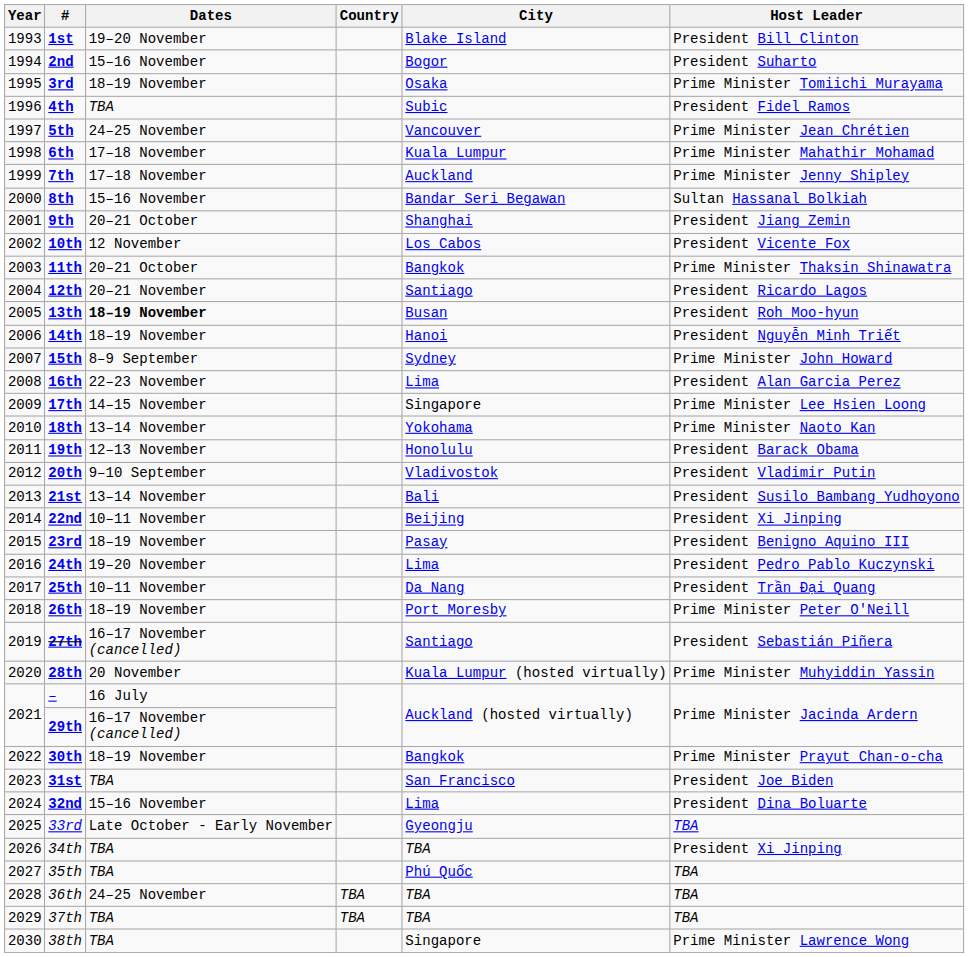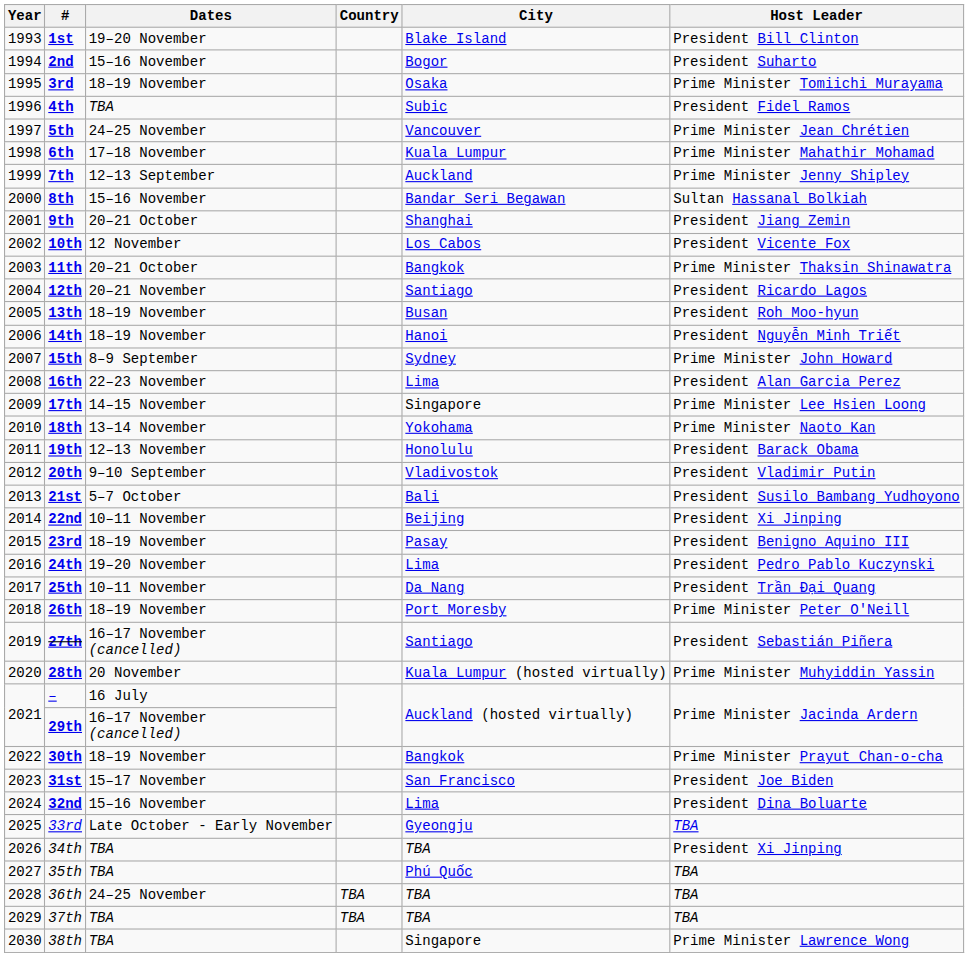 <table class="wikitable plainrowheaders sortable">
 <tr>
 <th>Year</th>
 <th>#</th>
 <th>Dates</th>
 <th>Country</th>
 <th>City</th>
 <th>Host Leader</th>
 </tr>
 <tr>
 <td>1993</td>
 <td><strong><a href='#'>1st</a></strong></td>
 <td>19–20 November</td>
 <td></td>
 <td><a href='#'>Blake Island</a></td>
 <td>President <a href='#'>Bill Clinton</a></td>
 </tr>
 <tr>
 <td>1994</td>
 <td><strong><a href='#'>2nd</a></strong></td>
 <td>15–16 November</td>
 <td></td>
 <td><a href='#'>Bogor</a></td>
 <td>President <a href='#'>Suharto</a></td>
 </tr>
 <tr>
 <td>1995</td>
 <td><strong><a href='#'>3rd</a></strong></td>
 <td>18–19 November</td>
 <td></td>
 <td><a href='#'>Osaka</a></td>
 <td>Prime Minister <a href='#'>Tomiichi Murayama</a></td>
 </tr>
 <tr>
 <td>1996</td>
 <td><strong><a href='#'>4th</a></strong></td>
 <td><em>TBA</em></td>
 <td></td>
 <td><a href='#'>Subic</a></td>
 <td>President <a href='#'>Fidel Ramos</a></td>
 </tr>
 <tr>
 <td>1997</td>
 <td><strong><a href='#'>5th</a></strong></td>
 <td>24–25 November</td>
 <td></td>
 <td><a href='#'>Vancouver</a></td>
 <td>Prime Minister <a href='#'>Jean Chrétien</a></td>
 </tr>
 <tr>
 <td>1998</td>
 <td><strong><a href='#'>6th</a></strong></td>
 <td>17–18 November</td>
 <td></td>
 <td><a href='#'>Kuala Lumpur</a></td>
 <td>Prime Minister <a href='#'>Mahathir Mohamad</a></td>
 </tr>
 <tr>
 <td>1999</td>
 <td><strong><a href='#'>7th</a></strong></td>
-<td>17–18 November</td>
+<td>12–13 September</td>
 <td></td>
 <td><a href='#'>Auckland</a></td>
 <td>Prime Minister <a href='#'>Jenny Shipley</a></td>
 </tr>
 <tr>
 <td>2000</td>
 <td><strong><a href='#'>8th</a></strong></td>
 <td>15–16 November</td>
 <td></td>
 <td><a href='#'>Bandar Seri Begawan</a></td>
 <td>Sultan <a href='#'>Hassanal Bolkiah</a></td>
 </tr>
 <tr>
 <td>2001</td>
 <td><strong><a href='#'>9th</a></strong></td>
 <td>20–21 October</td>
 <td></td>
 <td><a href='#'>Shanghai</a></td>
 <td>President <a href='#'>Jiang Zemin</a></td>
 </tr>
 <tr>
 <td>2002</td>
 <td><strong><a href='#'>10th</a></strong></td>
 <td>12 November</td>
 <td></td>
 <td><a href='#'>Los Cabos</a></td>
 <td>President <a href='#'>Vicente Fox</a></td>
 </tr>
 <tr>
 <td>2003</td>
 <td><strong><a href='#'>11th</a></strong></td>
 <td>20–21 October</td>
 <td></td>
 <td><a href='#'>Bangkok</a></td>
 <td>Prime Minister <a href='#'>Thaksin Shinawatra</a></td>
 </tr>
 <tr>
 <td>2004</td>
 <td><strong><a href='#'>12th</a></strong></td>
 <td>20–21 November</td>
 <td></td>
 <td><a href='#'>Santiago</a></td>
 <td>President <a href='#'>Ricardo Lagos</a></td>
 </tr>
 <tr>
 <td>2005</td>
 <td><strong><a href='#'>13th</a></strong></td>
-<td><strong>18–19 November</strong></td>
+<td>18–19 November</td>
 <td></td>
 <td><a href='#'>Busan</a></td>
 <td>President <a href='#'>Roh Moo-hyun</a></td>
 </tr>
 <tr>
 <td>2006</td>
 <td><strong><a href='#'>14th</a></strong></td>
 <td>18–19 November</td>
 <td></td>
 <td><a href='#'>Hanoi</a></td>
 <td>President <a href='#'>Nguyễn Minh Triết</a></td>
 </tr>
 <tr>
 <td>2007</td>
 <td><strong><a href='#'>15th</a></strong></td>
 <td>8–9 September</td>
 <td></td>
 <td><a href='#'>Sydney</a></td>
 <td>Prime Minister <a href='#'>John Howard</a></td>
 </tr>
 <tr>
 <td>2008</td>
 <td><strong><a href='#'>16th</a></strong></td>
 <td>22–23 November</td>
 <td></td>
 <td><a href='#'>Lima</a></td>
 <td>President <a href='#'>Alan Garcia Perez</a></td>
 </tr>
 <tr>
 <td>2009</td>
 <td><strong><a href='#'>17th</a></strong></td>
 <td>14–15 November</td>
 <td></td>
 <td>Singapore</td>
 <td>Prime Minister <a href='#'>Lee Hsien Loong</a></td>
 </tr>
 <tr>
 <td>2010</td>
 <td><strong><a href='#'>18th</a></strong></td>
 <td>13–14 November</td>
 <td></td>
 <td><a href='#'>Yokohama</a></td>
 <td>Prime Minister <a href='#'>Naoto Kan</a></td>
 </tr>
 <tr>
 <td>2011</td>
 <td><strong><a href='#'>19th</a></strong></td>
 <td>12–13 November</td>
 <td></td>
 <td><a href='#'>Honolulu</a></td>
 <td>President <a href='#'>Barack Obama</a></td>
 </tr>
 <tr>
 <td>2012</td>
 <td><strong><a href='#'>20th</a></strong></td>
 <td>9–10 September</td>
 <td></td>
 <td><a href='#'>Vladivostok</a></td>
 <td>President <a href='#'>Vladimir Putin</a></td>
 </tr>
 <tr>
 <td>2013</td>
 <td><strong><a href='#'>21st</a></strong></td>
-<td>13–14 November</td>
+<td>5–7 October</td>
 <td></td>
 <td><a href='#'>Bali</a></td>
 <td>President <a href='#'>Susilo Bambang Yudhoyono</a></td>
 </tr>
 <tr>
 <td>2014</td>
 <td><strong><a href='#'>22nd</a></strong></td>
 <td>10–11 November</td>
 <td></td>
 <td><a href='#'>Beijing</a></td>
 <td>President <a href='#'>Xi Jinping</a></td>
 </tr>
 <tr>
 <td>2015</td>
 <td><strong><a href='#'>23rd</a></strong></td>
 <td>18–19 November</td>
 <td></td>
 <td><a href='#'>Pasay</a></td>
 <td>President <a href='#'>Benigno Aquino III</a></td>
 </tr>
 <tr>
 <td>2016</td>
 <td><strong><a href='#'>24th</a></strong></td>
 <td>19–20 November</td>
 <td></td>
 <td><a href='#'>Lima</a></td>
 <td>President <a href='#'>Pedro Pablo Kuczynski</a></td>
 </tr>
 <tr>
 <td>2017</td>
 <td><strong><a href='#'>25th</a></strong></td>
 <td>10–11 November</td>
 <td></td>
 <td><a href='#'>Da Nang</a></td>
 <td>President <a href='#'>Trần Đại Quang</a></td>
 </tr>
 <tr>
 <td>2018</td>
 <td><strong><a href='#'>26th</a></strong></td>
 <td>18–19 November</td>
 <td></td>
 <td><a href='#'>Port Moresby</a></td>
 <td>Prime Minister <a href='#'>Peter O'Neill</a></td>
 </tr>
 <tr>
 <td>2019</td>
 <td><s><strong><a href='#'>27th</a></strong></s></td>
 <td>16–17 November <br> <em>(cancelled)</em></td>
 <td></td>
 <td><a href='#'>Santiago</a></td>
 <td>President <a href='#'>Sebastián Piñera</a></td>
 </tr>
 <tr>
 <td>2020</td>
 <td><strong><a href='#'>28th</a></strong></td>
 <td>20 November</td>
 <td></td>
 <td><a href='#'>Kuala Lumpur</a> (hosted virtually)</td>
 <td>Prime Minister <a href='#'>Muhyiddin Yassin</a></td>
 </tr>
 <tr>
 <td rowspan="2">2021</td>
 <td><a href='#'>–</a></td>
 <td>16 July</td>
 <td rowspan="2"></td>
 <td rowspan="2"><a href='#'>Auckland</a> (hosted virtually)</td>
 <td rowspan="2">Prime Minister <a href='#'>Jacinda Ardern</a></td>
 </tr>
 <tr>
 <td><strong><a href='#'>29th</a></strong></td>
 <td>16–17 November <br> <em>(cancelled)</em></td>
 </tr>
 <tr>
 <td>2022</td>
 <td><strong><a href='#'>30th</a></strong></td>
 <td>18–19 November</td>
 <td></td>
 <td><a href='#'>Bangkok</a></td>
 <td>Prime Minister <a href='#'>Prayut Chan-o-cha</a></td>
 </tr>
 <tr>
 <td>2023</td>
 <td><strong><a href='#'>31st</a></strong></td>
-<td><em>TBA</em></td>
+<td>15–17 November</td>
 <td></td>
 <td><a href='#'>San Francisco</a></td>
 <td>President <a href='#'>Joe Biden</a></td>
 </tr>
 <tr>
 <td>2024</td>
 <td><strong><a href='#'>32nd</a></strong></td>
 <td>15–16 November</td>
 <td></td>
 <td><a href='#'>Lima</a></td>
 <td>President <a href='#'>Dina Boluarte</a></td>
 </tr>
 <tr>
 <td>2025</td>
 <td><em><a href='#'>33rd</a></em></td>
 <td>Late October - Early November</td>
 <td></td>
 <td><a href='#'>Gyeongju</a></td>
 <td><em><a href='#'>TBA</a></em></td>
 </tr>
 <tr>
 <td>2026</td>
 <td><em>34th</em></td>
 <td><em>TBA</em></td>
 <td></td>
 <td><em>TBA</em></td>
 <td>President <a href='#'>Xi Jinping</a></td>
 </tr>
 <tr>
 <td>2027</td>
 <td><em>35th</em></td>
 <td><em>TBA</em></td>
 <td></td>
 <td><a href='#'>Phú Quốc</a></td>
 <td><em>TBA</em></td>
 </tr>
 <tr>
 <td>2028</td>
 <td><em>36th</em></td>
 <td>24–25 November</td>
 <td><em>TBA</em></td>
 <td><em>TBA</em></td>
 <td><em>TBA</em></td>
 </tr>
 <tr>
 <td>2029</td>
 <td><em>37th</em></td>
 <td><em>TBA</em></td>
 <td><em>TBA</em></td>
 <td><em>TBA</em></td>
 <td><em>TBA</em></td>
 </tr>
 <tr>
 <td>2030</td>
 <td><em>38th</em></td>
 <td><em>TBA</em></td>
 <td></td>
 <td>Singapore</td>
 <td>Prime Minister <a href='#'>Lawrence Wong</a></td>
 </tr>
 <tr>
 </tr>
 </table>
